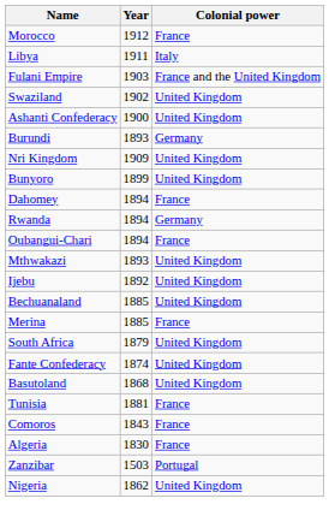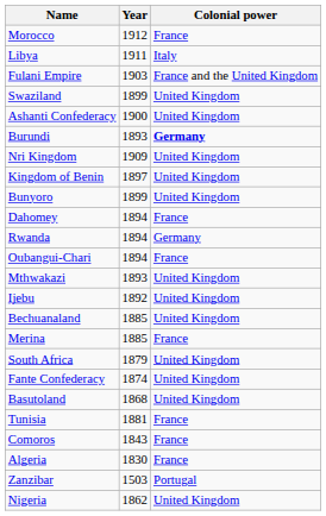 <table class="wikitable sortable">
 <tr>
 <th>Name</th>
 <th>Year</th>
 <th>Colonial power</th>
 </tr>
 <tr>
 <td><a href='#'>Morocco</a></td>
 <td>1912</td>
 <td><a href='#'>France</a></td>
 </tr>
 <tr>
 <td><a href='#'>Libya</a></td>
 <td>1911</td>
 <td><a href='#'>Italy</a></td>
 </tr>
 <tr>
 <td><a href='#'>Fulani Empire</a></td>
 <td>1903</td>
 <td><a href='#'>France</a> and the <a href='#'>United Kingdom</a></td>
 </tr>
 <tr>
 <td><a href='#'>Swaziland</a></td>
-<td>1902</td>
+<td>1899</td>
 <td><a href='#'>United Kingdom</a></td>
 </tr>
 <tr>
 <td><a href='#'>Ashanti Confederacy</a></td>
 <td>1900</td>
 <td><a href='#'>United Kingdom</a></td>
 </tr>
 <tr>
 <td><a href='#'>Burundi</a></td>
 <td>1893</td>
-<td><a href='#'>Germany</a></td>
+<td><strong><a href='#'>Germany</a></strong></td>
 </tr>
 <tr>
 <td><a href='#'>Nri Kingdom</a></td>
 <td>1909</td>
+<td><a href='#'>United Kingdom</a></td>
+</tr>
+<tr>
+<td><a href='#'>Kingdom of Benin</a></td>
+<td>1897</td>
 <td><a href='#'>United Kingdom</a></td>
 </tr>
 <tr>
 <td><a href='#'>Bunyoro</a></td>
 <td>1899</td>
 <td><a href='#'>United Kingdom</a></td>
 </tr>
 <tr>
 <td><a href='#'>Dahomey</a></td>
 <td>1894</td>
 <td><a href='#'>France</a></td>
 </tr>
 <tr>
 <td><a href='#'>Rwanda</a></td>
 <td>1894</td>
 <td><a href='#'>Germany</a></td>
 </tr>
 <tr>
 <td><a href='#'>Oubangui-Chari</a></td>
 <td>1894</td>
 <td><a href='#'>France</a></td>
 </tr>
 <tr>
 <td><a href='#'>Mthwakazi</a></td>
 <td>1893</td>
 <td><a href='#'>United Kingdom</a></td>
 </tr>
 <tr>
 <td><a href='#'>Ijebu</a></td>
 <td>1892</td>
 <td><a href='#'>United Kingdom</a></td>
 </tr>
 <tr>
 <td><a href='#'>Bechuanaland</a></td>
 <td>1885</td>
 <td><a href='#'>United Kingdom</a></td>
 </tr>
 <tr>
 <td><a href='#'>Merina</a></td>
 <td>1885</td>
 <td><a href='#'>France</a></td>
 </tr>
 <tr>
 <td><a href='#'>South Africa</a></td>
 <td>1879</td>
 <td><a href='#'>United Kingdom</a></td>
 </tr>
 <tr>
 <td><a href='#'>Fante Confederacy</a></td>
 <td>1874</td>
 <td><a href='#'>United Kingdom</a></td>
 </tr>
 <tr>
 <td><a href='#'>Basutoland</a></td>
 <td>1868</td>
 <td><a href='#'>United Kingdom</a></td>
 </tr>
 <tr>
 <td><a href='#'>Tunisia</a></td>
 <td>1881</td>
 <td><a href='#'>France</a></td>
 </tr>
 <tr>
 <td><a href='#'>Comoros</a></td>
 <td>1843</td>
 <td><a href='#'>France</a></td>
 </tr>
 <tr>
 <td><a href='#'>Algeria</a></td>
 <td>1830</td>
 <td><a href='#'>France</a></td>
 </tr>
 <tr>
 <td><a href='#'>Zanzibar</a></td>
 <td>1503</td>
 <td><a href='#'>Portugal</a></td>
 </tr>
 <tr>
 <td><a href='#'>Nigeria</a></td>
 <td>1862</td>
 <td><a href='#'>United Kingdom</a></td>
 </tr>
 </table>
